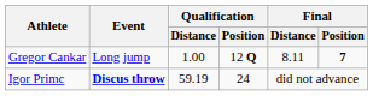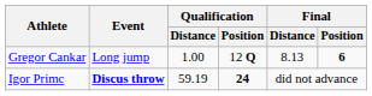 <table class=wikitable style="font-size:90%">
 <tr>
 <th rowspan="2">Athlete</th>
 <th rowspan="2">Event</th>
 <th colspan="2">Qualification</th>
 <th colspan="2">Final</th>
 </tr>
 <tr style="font-size:95%">
 <th>Distance</th>
 <th>Position</th>
 <th>Distance</th>
 <th>Position</th>
 </tr>
 <tr align=center>
 <td align=left><a href='#'>Gregor Cankar</a></td>
 <td align=left><a href='#'>Long jump</a></td>
 <td>1.00</td>
 <td>12 <strong>Q</strong></td>
-<td>8.11</td>
-<td><strong>7</strong></td>
+<td>8.13</td>
+<td><strong>6</strong></td>
 </tr>
 <tr align=center>
 <td align=left><a href='#'>Igor Primc</a></td>
 <td align=left><strong><a href='#'>Discus throw</a></strong></td>
 <td>59.19</td>
-<td>24</td>
+<td><strong>24</strong></td>
 <td colspan=2>did not advance</td>
 </tr>
 </table>
